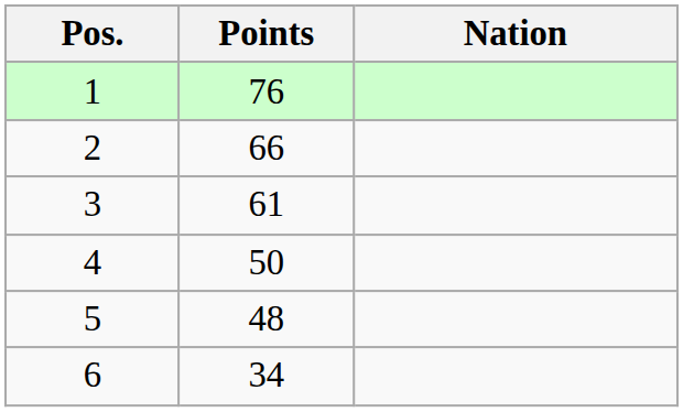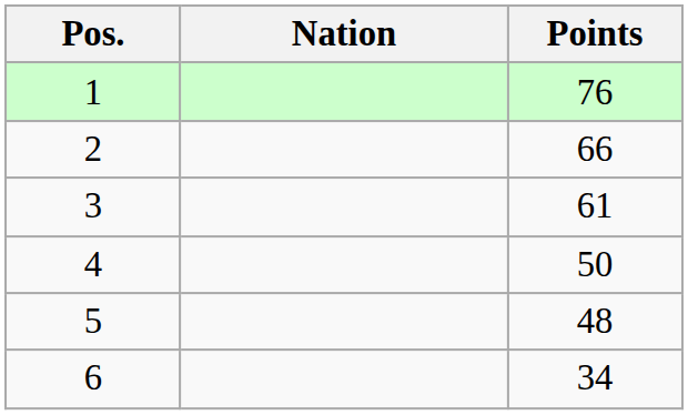 <table class="wikitable gauche" cellspacing="1" style="width:300px;">
 <tr style="background:#efefef; text-align:center;">
 <th style="width:70px;">Pos.</th>
+<th>Nation</th>
 <th style="width:70px;">Points</th>
-<th>Nation</th>
 </tr>
 <tr style="vertical-align:top; text-align:center; background:#ccffcc;">
 <td>1</td>
+<td style="text-align:left;"></td>
 <td>76</td>
-<td style="text-align:left;"></td>
 </tr>
 <tr style="vertical-align:top; text-align:center;">
 <td>2</td>
+<td style="text-align:left;"></td>
 <td>66</td>
-<td style="text-align:left;"></td>
 </tr>
 <tr style="vertical-align:top; text-align:center;">
 <td>3</td>
+<td style="text-align:left;"></td>
 <td>61</td>
-<td style="text-align:left;"></td>
 </tr>
 <tr style="vertical-align:top; text-align:center;">
 <td>4</td>
+<td style="text-align:left;"></td>
 <td>50</td>
-<td style="text-align:left;"></td>
 </tr>
 <tr style="vertical-align:top; text-align:center;">
 <td>5</td>
+<td style="text-align:left;"></td>
 <td>48</td>
-<td style="text-align:left;"></td>
 </tr>
 <tr style="vertical-align:top; text-align:center;">
 <td>6</td>
+<td style="text-align:left;"></td>
 <td>34</td>
-<td style="text-align:left;"></td>
 </tr>
 </table>
